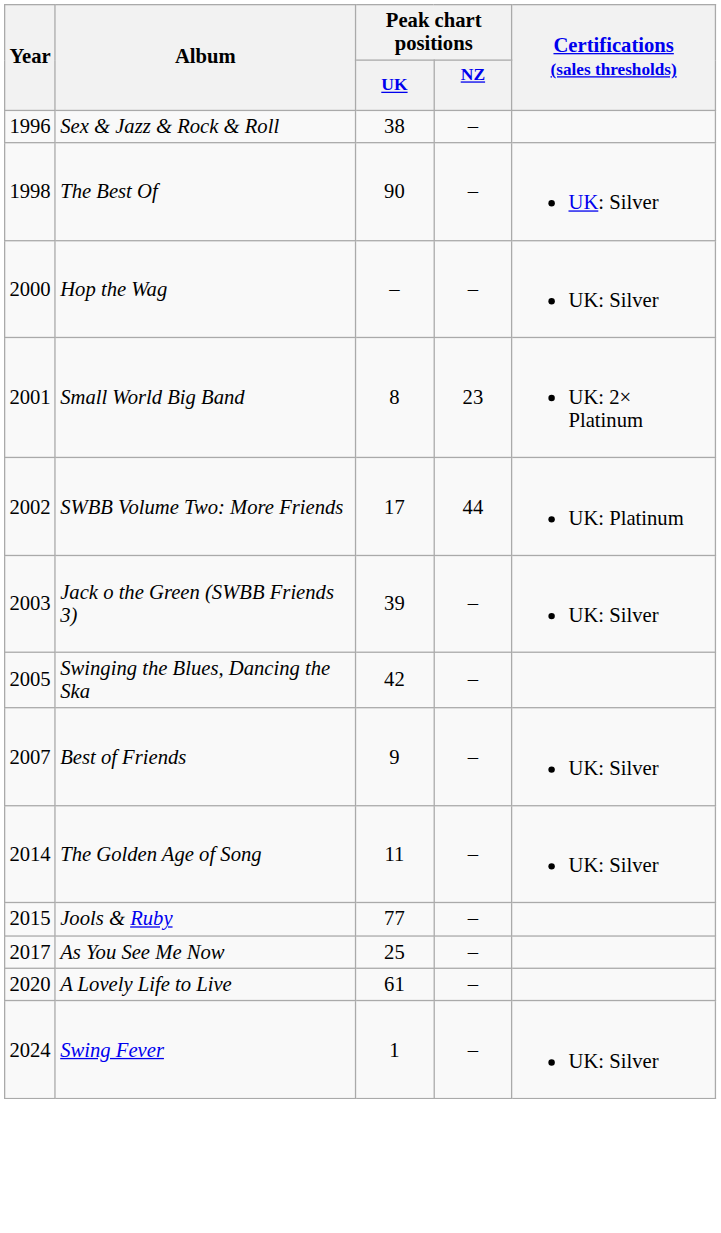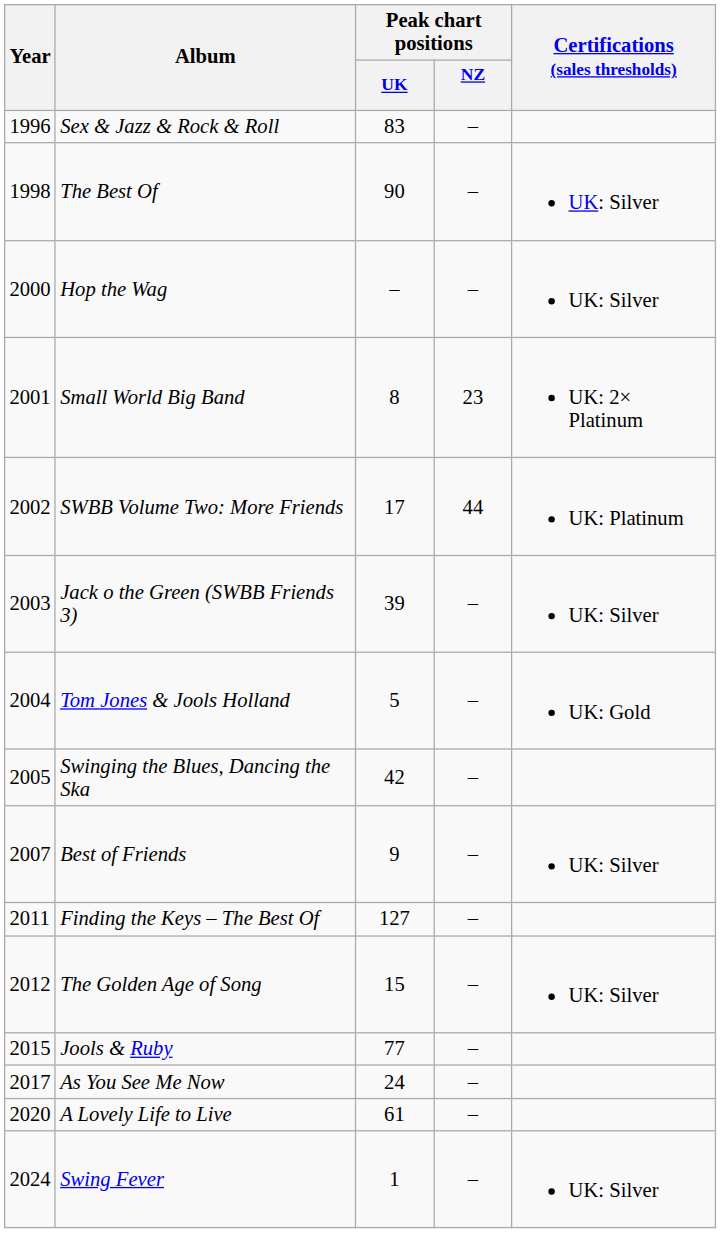 <table class="wikitable" style="text-align:left;">
 <tr>
 <th rowspan="2">Year</th>
 <th rowspan="2" style="width:225px;">Album</th>
 <th colspan="2">Peak chart positions</th>
 <th rowspan="2" style="width:150px;"><a href='#'>Certifications</a><br><small><a href='#'>(sales thresholds)</a></small></th>
 </tr>
 <tr>
 <th style="width:4em;font-size:85%"><a href='#'>UK</a><br></th>
 <th style="width:4em;font-size:85%"><a href='#'>NZ</a><br><br></th>
 </tr>
 <tr>
 <td>1996</td>
 <td><em>Sex & Jazz & Rock & Roll</em></td>
-<td style="text-align:center;">38</td>
+<td style="text-align:center;">83</td>
 <td style="text-align:center;">–</td>
 <td></td>
 </tr>
 <tr>
 <td>1998</td>
 <td><em>The Best Of</em></td>
 <td style="text-align:center;">90</td>
 <td style="text-align:center;">–</td>
 <td><br><ul><li><a href='#'>UK</a>: Silver</li></ul></td>
 </tr>
 <tr>
 <td>2000</td>
 <td><em>Hop the Wag</em></td>
 <td style="text-align:center;">–</td>
 <td style="text-align:center;">–</td>
 <td><br><ul><li>UK: Silver</li></ul></td>
 </tr>
 <tr>
 <td>2001</td>
 <td><em>Small World Big Band</em></td>
 <td style="text-align:center;">8</td>
 <td style="text-align:center;">23</td>
 <td><br><ul><li>UK: 2× Platinum</li></ul></td>
 </tr>
 <tr>
 <td>2002</td>
 <td><em>SWBB Volume Two: More Friends</em></td>
 <td style="text-align:center;">17</td>
 <td style="text-align:center;">44</td>
 <td><br><ul><li>UK: Platinum</li></ul></td>
 </tr>
 <tr>
 <td>2003</td>
 <td><em>Jack o the Green (SWBB Friends 3)</em></td>
 <td style="text-align:center;">39</td>
 <td style="text-align:center;">–</td>
 <td><br><ul><li>UK: Silver</li></ul></td>
 </tr>
 <tr>
+<td>2004</td>
+<td><em><a href='#'>Tom Jones</a> & Jools Holland</em></td>
+<td style="text-align:center;">5</td>
+<td style="text-align:center;">–</td>
+<td><br><ul><li>UK: Gold</li></ul></td>
+</tr>
+<tr>
 <td>2005</td>
 <td><em>Swinging the Blues, Dancing the Ska</em></td>
 <td style="text-align:center;">42</td>
 <td style="text-align:center;">–</td>
 <td></td>
 </tr>
 <tr>
 <td>2007</td>
 <td><em>Best of Friends</em></td>
 <td style="text-align:center;">9</td>
 <td style="text-align:center;">–</td>
 <td><br><ul><li>UK: Silver</li></ul></td>
 </tr>
 <tr>
-<td>2014</td>
+<td>2011</td>
+<td><em>Finding the Keys – The Best Of</em></td>
+<td style="text-align:center;">127</td>
+<td style="text-align:center;">–</td>
+<td></td>
+</tr>
+<tr>
+<td>2012</td>
 <td><em>The Golden Age of Song</em></td>
-<td style="text-align:center;">11</td>
+<td style="text-align:center;">15</td>
 <td style="text-align:center;">–</td>
 <td><br><ul><li>UK: Silver</li></ul></td>
 </tr>
 <tr>
 <td>2015</td>
 <td><em>Jools & <a href='#'>Ruby</a></em></td>
 <td style="text-align:center;">77</td>
 <td style="text-align:center;">–</td>
 <td></td>
 </tr>
 <tr>
 <td>2017</td>
 <td><em>As You See Me Now</em> </td>
-<td style="text-align:center;">25</td>
+<td style="text-align:center;">24</td>
 <td style="text-align:center;">–</td>
 <td></td>
 </tr>
 <tr>
 <td>2020</td>
 <td><em>A Lovely Life to Live</em> </td>
 <td style="text-align:center;">61</td>
 <td style="text-align:center;">–</td>
 <td></td>
 </tr>
 <tr>
 <td>2024</td>
 <td><em><a href='#'>Swing Fever</a></em> </td>
 <td style="text-align:center;">1</td>
 <td style="text-align:center;">–</td>
 <td><br><ul><li>UK: Silver</li></ul></td>
 </tr>
 </table>
